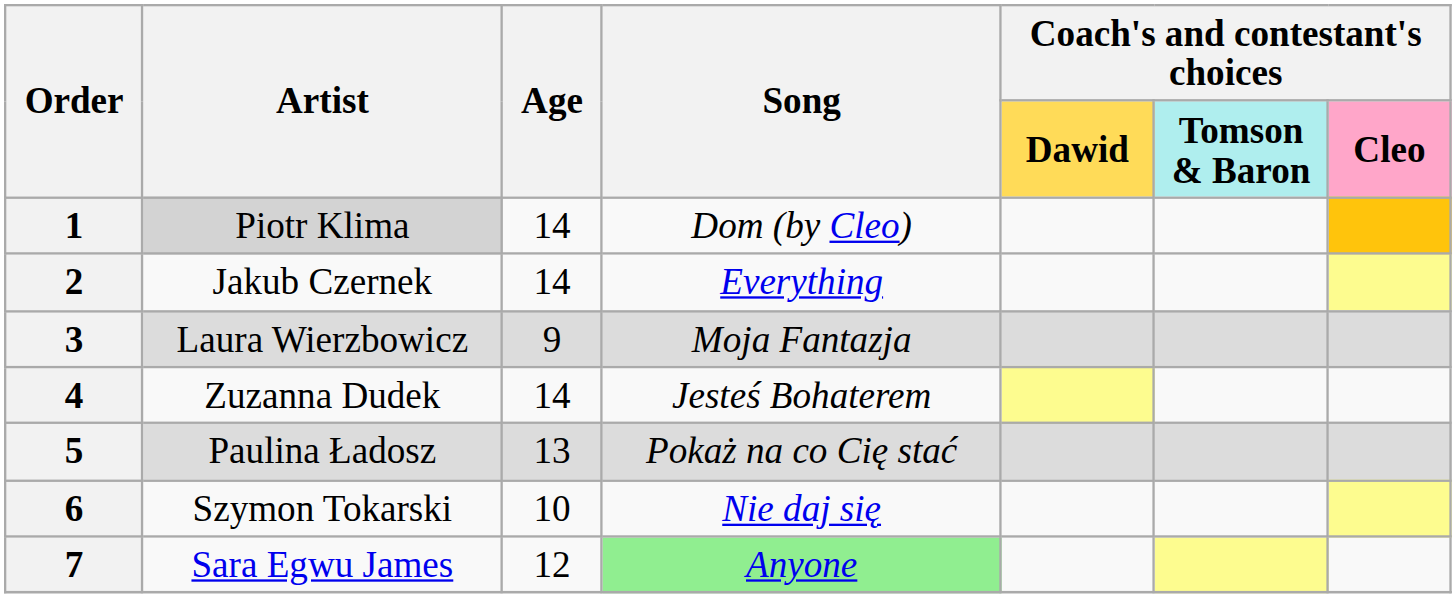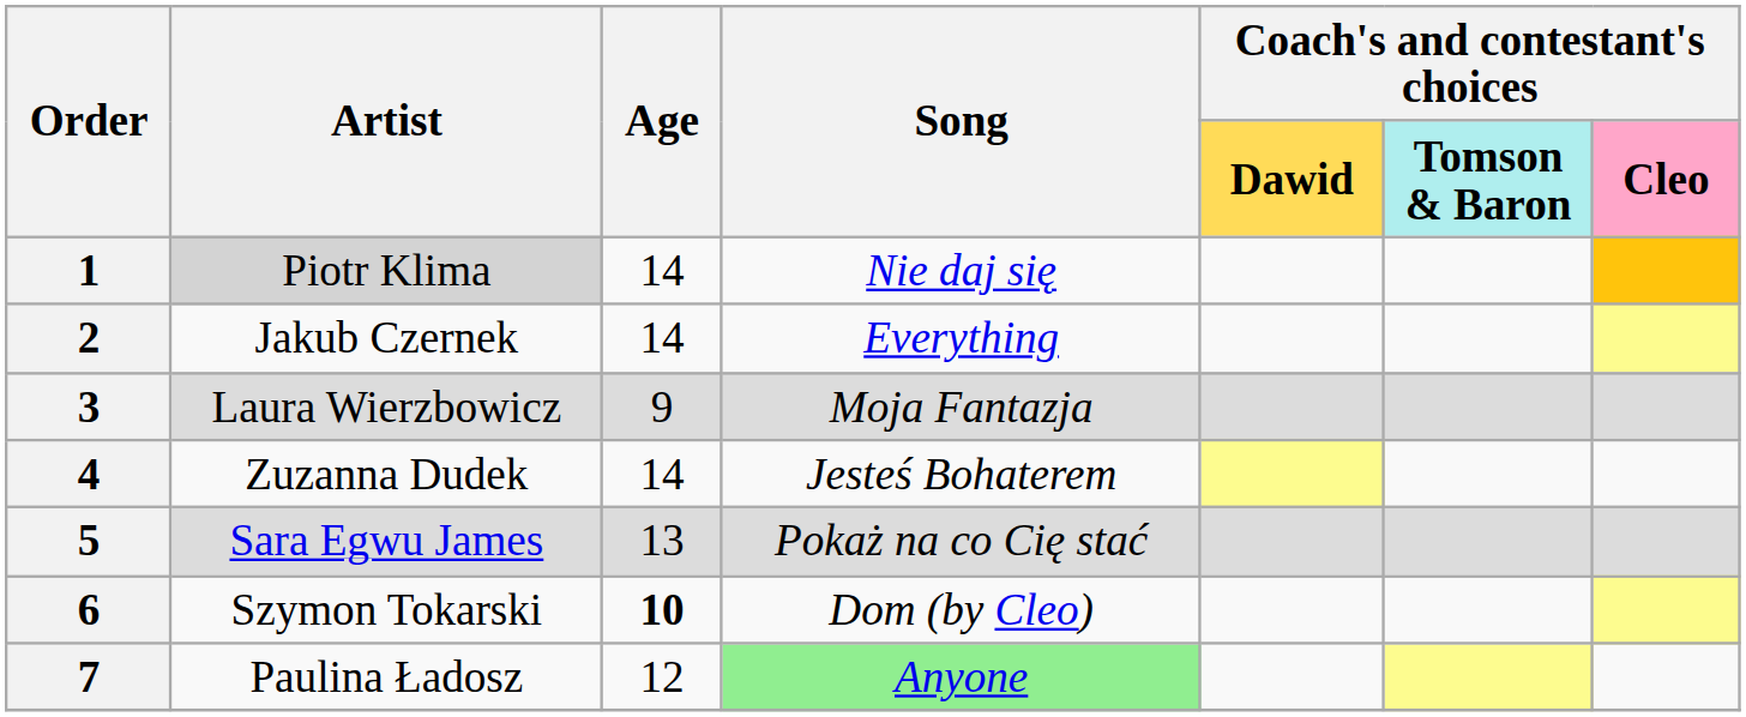 <table class="wikitable" style="text-align:center; line-height:17px; width:100%;">
 <tr>
 <th scope="col" rowspan="2" style="width:04%;">Order</th>
 <th scope="col" rowspan="2" style="width:18%;">Artist</th>
 <th scope="col" rowspan="2" style="width:04%;">Age</th>
 <th scope="col" rowspan="2" style="width:20%;">Song</th>
 <th colspan="3">Coach's and contestant's choices</th>
 </tr>
 <tr>
 <th style="width:06%; background:#ffdb58;">Dawid</th>
 <th style="width:06%; background:#afeeee;">Tomson & Baron</th>
 <th style="width:06%; background:#FFA6C9;">Cleo</th>
 </tr>
 <tr>
 <th>1</th>
 <td style="background: lightgrey;">Piotr Klima</td>
 <td>14</td>
-<td><em>Dom (by <a href='#'>Cleo</a>)</em></td>
+<td><em><a href='#'>Nie daj się</a></em></td>
 <td></td>
 <td></td>
 <td style="background:#FFC40C;"></td>
 </tr>
 <tr>
 <th>2</th>
 <td>Jakub Czernek</td>
 <td>14</td>
 <td><em><a href='#'>Everything</a></em></td>
 <td></td>
 <td></td>
 <td style="background:#fdfc8f;"></td>
 </tr>
 <tr style="background:#DCDCDC;">
 <th>3</th>
 <td>Laura Wierzbowicz</td>
 <td>9</td>
 <td><em>Moja Fantazja</em></td>
 <td></td>
 <td></td>
 <td></td>
 </tr>
 <tr>
 <th>4</th>
 <td>Zuzanna Dudek</td>
 <td>14</td>
 <td><em>Jesteś Bohaterem</em></td>
 <td style="background:#fdfc8f;"></td>
 <td></td>
 <td></td>
 </tr>
 <tr style="background:#DCDCDC;">
 <th>5</th>
-<td>Paulina Ładosz</td>
+<td><a href='#'>Sara Egwu James</a></td>
 <td>13</td>
 <td><em>Pokaż na co Cię stać</em></td>
 <td></td>
 <td></td>
 <td></td>
 </tr>
 <tr>
 <th>6</th>
 <td>Szymon Tokarski</td>
-<td>10</td>
-<td><em><a href='#'>Nie daj się</a></em></td>
+<td><strong>10</strong></td>
+<td><em>Dom (by <a href='#'>Cleo</a>)</em></td>
 <td></td>
 <td></td>
 <td style="background:#fdfc8f;"></td>
 </tr>
 <tr>
 <th>7</th>
-<td><a href='#'>Sara Egwu James</a></td>
+<td>Paulina Ładosz</td>
 <td>12</td>
 <td style="background: lightgreen;"><em><a href='#'>Anyone</a></em></td>
 <td></td>
 <td style="background:#fdfc8f;"></td>
 <td></td>
 </tr>
 <tr>
 </tr>
 </table>
